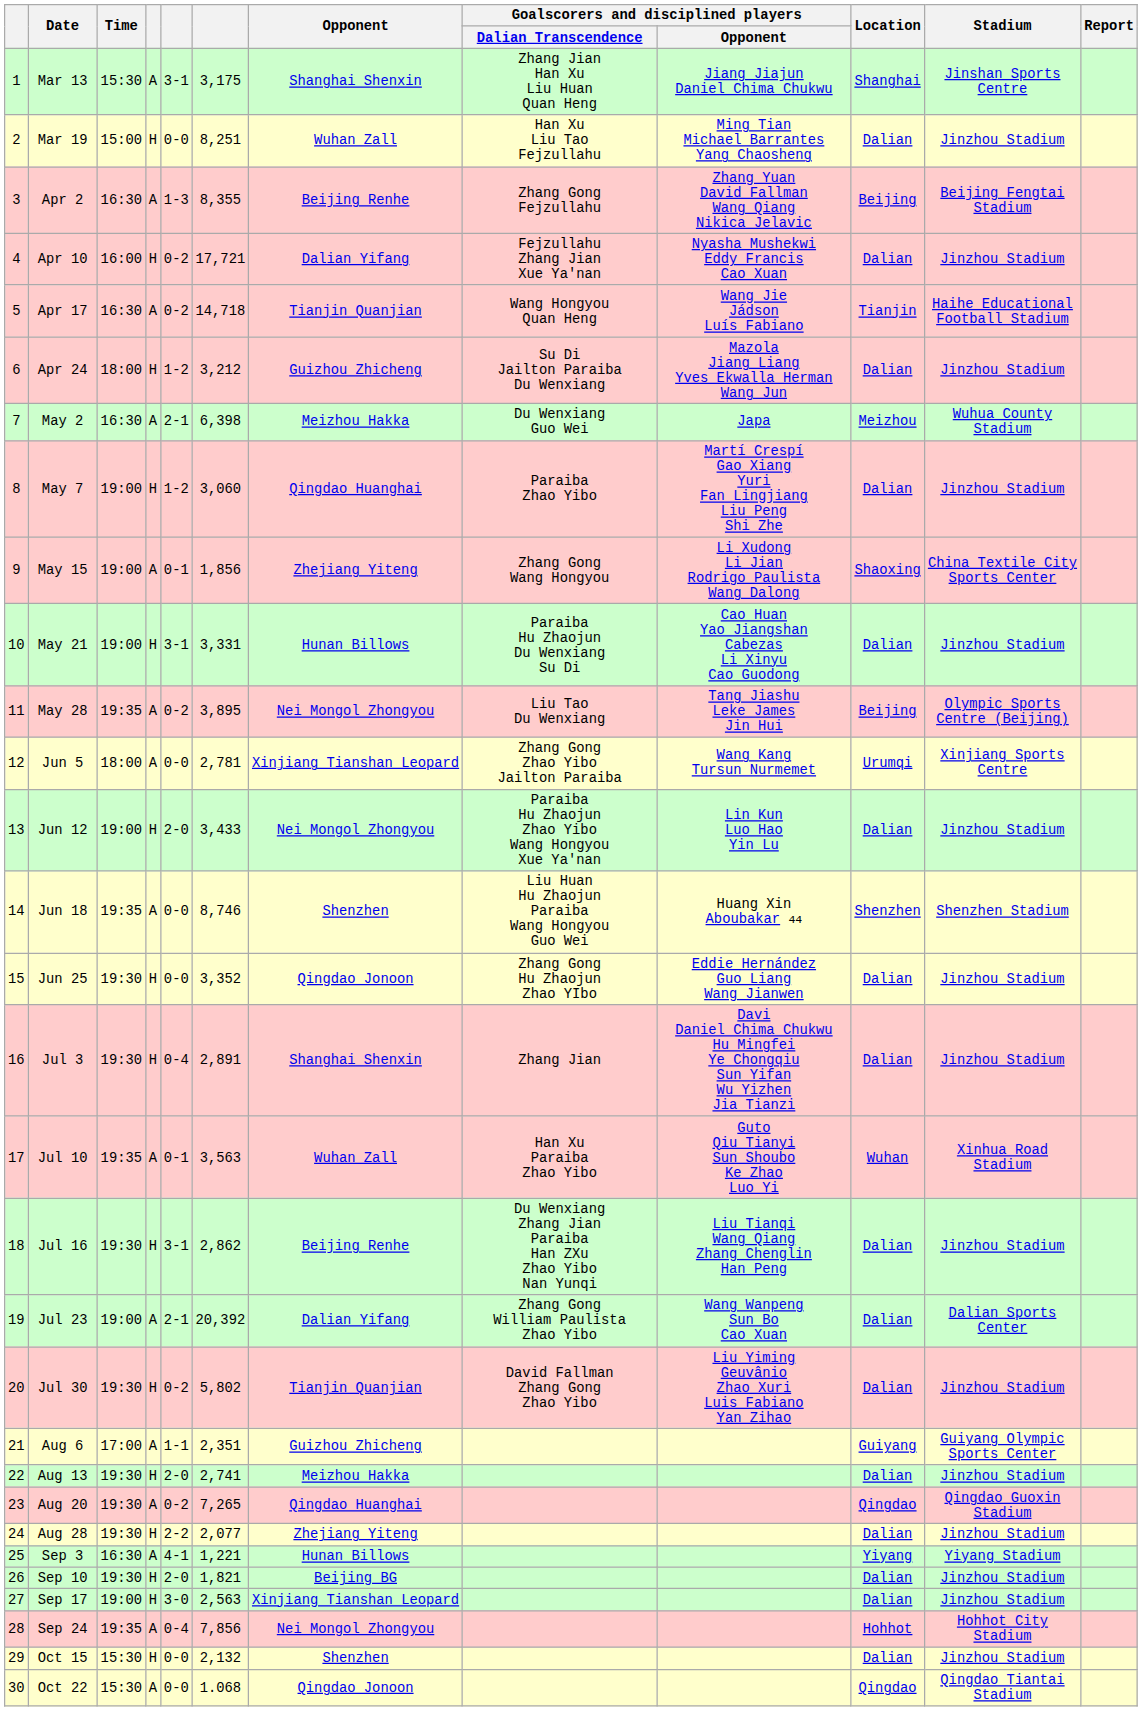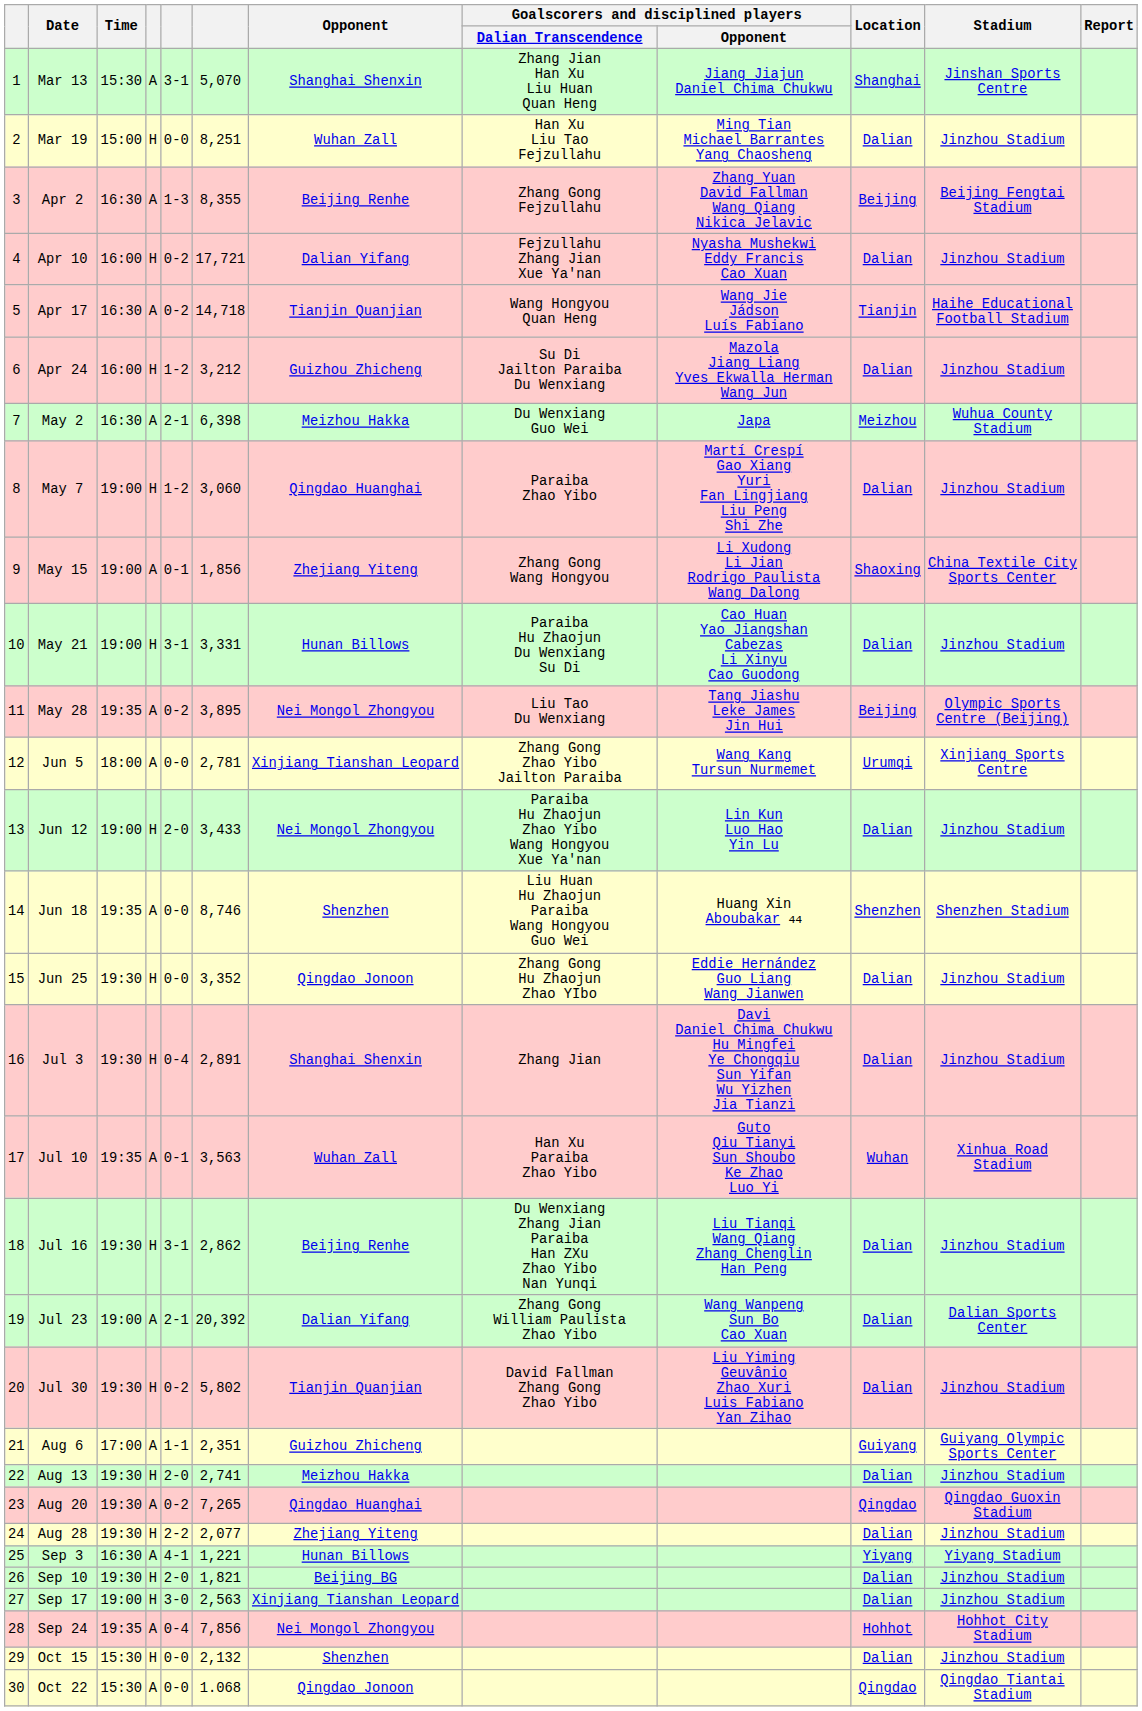 <table class="wikitable" style="text-align: center;font-size:85%">
 <tr>
 <th rowspan="2"></th>
 <th rowspan="2" style="width:50px">Date</th>
 <th rowspan="2">Time</th>
 <th rowspan="2"></th>
 <th rowspan="2"></th>
 <th rowspan="2"></th>
 <th rowspan="2">Opponent</th>
 <th colspan="2">Goalscorers and  disciplined players</th>
 <th rowspan="2">Location</th>
 <th rowspan="2" style="width:120px">Stadium</th>
 <th rowspan="2">Report</th>
 </tr>
 <tr>
 <th style="width:150px"><a href='#'>Dalian Transcendence</a></th>
 <th style="width:150px">Opponent</th>
 </tr>
 <tr style="background:#cfc">
 <td>1</td>
 <td>Mar 13</td>
 <td>15:30</td>
 <td>A</td>
 <td>3-1</td>
-<td>3,175</td>
+<td>5,070</td>
 <td><a href='#'>Shanghai Shenxin</a></td>
 <td>Zhang Jian <br>Han Xu <br>Liu Huan <br>Quan Heng </td>
 <td><a href='#'>Jiang Jiajun</a> <br><a href='#'>Daniel Chima Chukwu</a> </td>
 <td><a href='#'>Shanghai</a></td>
 <td><a href='#'>Jinshan Sports Centre</a></td>
 <td></td>
 </tr>
 <tr style="background:#ffc">
 <td>2</td>
 <td>Mar 19</td>
 <td>15:00</td>
 <td>H</td>
 <td>0-0</td>
 <td>8,251</td>
 <td><a href='#'>Wuhan Zall</a></td>
 <td>Han Xu <br>Liu Tao <br>Fejzullahu </td>
 <td><a href='#'>Ming Tian</a> <br><a href='#'>Michael Barrantes</a> <br><a href='#'>Yang Chaosheng</a> </td>
 <td><a href='#'>Dalian</a></td>
 <td><a href='#'>Jinzhou Stadium</a></td>
 <td></td>
 </tr>
 <tr style="background:#fcc">
 <td>3</td>
 <td>Apr 2</td>
 <td>16:30</td>
 <td>A</td>
 <td>1-3</td>
 <td>8,355</td>
 <td><a href='#'>Beijing Renhe</a></td>
 <td>Zhang Gong <br>Fejzullahu </td>
 <td><a href='#'>Zhang Yuan</a> <br><a href='#'>David Fallman</a> <br><a href='#'>Wang Qiang</a> <br><a href='#'>Nikica Jelavic</a> </td>
 <td><a href='#'>Beijing</a></td>
 <td><a href='#'>Beijing Fengtai Stadium</a></td>
 <td></td>
 </tr>
 <tr style="background:#fcc">
 <td>4</td>
 <td>Apr 10</td>
 <td>16:00</td>
 <td>H</td>
 <td>0-2</td>
 <td>17,721</td>
 <td><a href='#'>Dalian Yifang</a></td>
 <td>Fejzullahu <br>Zhang Jian <br>Xue Ya'nan </td>
 <td><a href='#'>Nyasha Mushekwi</a> <br><a href='#'>Eddy Francis</a> <br><a href='#'>Cao Xuan</a> </td>
 <td><a href='#'>Dalian</a></td>
 <td><a href='#'>Jinzhou Stadium</a></td>
 <td></td>
 </tr>
 <tr style="background:#fcc">
 <td>5</td>
 <td>Apr 17</td>
 <td>16:30</td>
 <td>A</td>
 <td>0-2</td>
 <td>14,718</td>
 <td><a href='#'>Tianjin Quanjian</a></td>
 <td>Wang Hongyou <br>Quan Heng </td>
 <td><a href='#'>Wang Jie</a> <br><a href='#'>Jádson</a> <br><a href='#'>Luís Fabiano</a> </td>
 <td><a href='#'>Tianjin</a></td>
 <td><a href='#'>Haihe Educational Football Stadium</a></td>
 <td></td>
 </tr>
 <tr style="background:#fcc">
 <td>6</td>
 <td>Apr 24</td>
-<td>18:00</td>
+<td>16:00</td>
 <td>H</td>
 <td>1-2</td>
 <td>3,212</td>
 <td><a href='#'>Guizhou Zhicheng</a></td>
 <td>Su Di <br>Jailton Paraiba  <br>Du Wenxiang </td>
 <td><a href='#'>Mazola</a> <br><a href='#'>Jiang Liang</a> <br><a href='#'>Yves Ekwalla Herman</a>  <br><a href='#'>Wang Jun</a> </td>
 <td><a href='#'>Dalian</a></td>
 <td><a href='#'>Jinzhou Stadium</a></td>
 <td></td>
 </tr>
 <tr style="background:#cfc">
 <td>7</td>
 <td>May 2</td>
 <td>16:30</td>
 <td>A</td>
 <td>2-1</td>
 <td>6,398</td>
 <td><a href='#'>Meizhou Hakka</a></td>
 <td>Du Wenxiang <br>Guo Wei </td>
 <td><a href='#'>Japa</a> </td>
 <td><a href='#'>Meizhou</a></td>
 <td><a href='#'>Wuhua County Stadium</a></td>
 <td></td>
 </tr>
 <tr style="background:#fcc">
 <td>8</td>
 <td>May 7</td>
 <td>19:00</td>
 <td>H</td>
 <td>1-2</td>
 <td>3,060</td>
 <td><a href='#'>Qingdao Huanghai</a></td>
 <td>Paraiba <br>Zhao Yibo </td>
 <td><a href='#'>Martí Crespí</a> <br><a href='#'>Gao Xiang</a> <br><a href='#'>Yuri</a> <br><a href='#'>Fan Lingjiang</a> <br><a href='#'>Liu Peng</a> <br><a href='#'>Shi Zhe</a> </td>
 <td><a href='#'>Dalian</a></td>
 <td><a href='#'>Jinzhou Stadium</a></td>
 <td></td>
 </tr>
 <tr style="background:#fcc">
 <td>9</td>
 <td>May 15</td>
 <td>19:00</td>
 <td>A</td>
 <td>0-1</td>
 <td>1,856</td>
 <td><a href='#'>Zhejiang Yiteng</a></td>
 <td>Zhang Gong <br>Wang Hongyou </td>
 <td><a href='#'>Li Xudong</a> <br><a href='#'>Li Jian</a> <br><a href='#'>Rodrigo Paulista</a> <br><a href='#'>Wang Dalong</a> </td>
 <td><a href='#'>Shaoxing</a></td>
 <td><a href='#'>China Textile City Sports Center</a></td>
 <td></td>
 </tr>
 <tr style="background:#cfc">
 <td>10</td>
 <td>May 21</td>
 <td>19:00</td>
 <td>H</td>
 <td>3-1</td>
 <td>3,331</td>
 <td><a href='#'>Hunan Billows</a></td>
 <td>Paraiba <br>Hu Zhaojun <br>Du Wenxiang <br>Su Di </td>
 <td><a href='#'>Cao Huan</a> <br><a href='#'>Yao Jiangshan</a> <br><a href='#'>Cabezas</a> <br><a href='#'>Li Xinyu</a> <br><a href='#'>Cao Guodong</a> </td>
 <td><a href='#'>Dalian</a></td>
 <td><a href='#'>Jinzhou Stadium</a></td>
 <td></td>
 </tr>
 <tr style="background:#fcc">
 <td>11</td>
 <td>May 28</td>
 <td>19:35</td>
 <td>A</td>
 <td>0-2</td>
 <td>3,895</td>
 <td><a href='#'>Nei Mongol Zhongyou</a></td>
 <td>Liu Tao <br>Du Wenxiang </td>
 <td><a href='#'>Tang Jiashu</a> <br><a href='#'>Leke James</a> <br><a href='#'>Jin Hui</a> </td>
 <td><a href='#'>Beijing</a></td>
 <td><a href='#'>Olympic Sports Centre (Beijing)</a></td>
 <td></td>
 </tr>
 <tr style="background:#ffc">
 <td>12</td>
 <td>Jun 5</td>
 <td>18:00</td>
 <td>A</td>
 <td>0-0</td>
 <td>2,781</td>
 <td><a href='#'>Xinjiang Tianshan Leopard</a></td>
 <td>Zhang Gong <br>Zhao Yibo <br>Jailton Paraiba </td>
 <td><a href='#'>Wang Kang</a> <br><a href='#'>Tursun Nurmemet</a> </td>
 <td><a href='#'>Urumqi</a></td>
 <td><a href='#'>Xinjiang Sports Centre</a></td>
 <td></td>
 </tr>
 <tr style="background:#cfc">
 <td>13</td>
 <td>Jun 12</td>
 <td>19:00</td>
 <td>H</td>
 <td>2-0</td>
 <td>3,433</td>
 <td><a href='#'>Nei Mongol Zhongyou</a></td>
 <td>Paraiba  <br>Hu Zhaojun <br>Zhao Yibo <br>Wang Hongyou <br>Xue Ya'nan </td>
 <td><a href='#'>Lin Kun</a> <br><a href='#'>Luo Hao</a> <br><a href='#'>Yin Lu</a> </td>
 <td><a href='#'>Dalian</a></td>
 <td><a href='#'>Jinzhou Stadium</a></td>
 <td></td>
 </tr>
 <tr style="background:#ffc">
 <td>14</td>
 <td>Jun 18</td>
 <td>19:35</td>
 <td>A</td>
 <td>0-0</td>
 <td>8,746</td>
 <td><a href='#'>Shenzhen</a></td>
 <td>Liu Huan <br>Hu Zhaojun <br>Paraiba <br>Wang Hongyou <br>Guo Wei </td>
 <td>Huang Xin <br><a href='#'>Aboubakar</a>  <small>44</small></td>
 <td><a href='#'>Shenzhen</a></td>
 <td><a href='#'>Shenzhen Stadium</a></td>
 <td></td>
 </tr>
 <tr style="background:#ffc">
 <td>15</td>
 <td>Jun 25</td>
 <td>19:30</td>
 <td>H</td>
 <td>0-0</td>
 <td>3,352</td>
 <td><a href='#'>Qingdao Jonoon</a></td>
 <td>Zhang Gong <br>Hu Zhaojun <br>Zhao YIbo </td>
 <td><a href='#'>Eddie Hernández</a> <br><a href='#'>Guo Liang</a> <br><a href='#'>Wang Jianwen</a> </td>
 <td><a href='#'>Dalian</a></td>
 <td><a href='#'>Jinzhou Stadium</a></td>
 <td></td>
 </tr>
 <tr style="background:#fcc">
 <td>16</td>
 <td>Jul 3</td>
 <td>19:30</td>
 <td>H</td>
 <td>0-4</td>
 <td>2,891</td>
 <td><a href='#'>Shanghai Shenxin</a></td>
 <td>Zhang Jian </td>
 <td><a href='#'>Davi</a> <br><a href='#'>Daniel Chima Chukwu</a>  <br><a href='#'>Hu Mingfei</a> <br><a href='#'>Ye Chongqiu</a> <br><a href='#'>Sun Yifan</a> <br><a href='#'>Wu Yizhen</a> <br><a href='#'>Jia Tianzi</a> </td>
 <td><a href='#'>Dalian</a></td>
 <td><a href='#'>Jinzhou Stadium</a></td>
 <td></td>
 </tr>
 <tr style="background:#fcc">
 <td>17</td>
 <td>Jul 10</td>
 <td>19:35</td>
 <td>A</td>
 <td>0-1</td>
 <td>3,563</td>
 <td><a href='#'>Wuhan Zall</a></td>
 <td>Han Xu <br>Paraiba <br>Zhao Yibo </td>
 <td><a href='#'>Guto</a> <br><a href='#'>Qiu Tianyi</a> <br><a href='#'>Sun Shoubo</a> <br><a href='#'>Ke Zhao</a> <br><a href='#'>Luo Yi</a> <br></td>
 <td><a href='#'>Wuhan</a></td>
 <td><a href='#'>Xinhua Road Stadium</a></td>
 <td></td>
 </tr>
 <tr style="background:#cfc">
 <td>18</td>
 <td>Jul 16</td>
 <td>19:30</td>
 <td>H</td>
 <td>3-1</td>
 <td>2,862</td>
 <td><a href='#'>Beijing Renhe</a></td>
 <td>Du Wenxiang <br>Zhang Jian <br>Paraiba <br>Han ZXu <br>Zhao Yibo <br>Nan Yunqi </td>
 <td><a href='#'>Liu Tianqi</a> <br><a href='#'>Wang Qiang</a> <br><a href='#'>Zhang Chenglin</a> <br><a href='#'>Han Peng</a> </td>
 <td><a href='#'>Dalian</a></td>
 <td><a href='#'>Jinzhou Stadium</a></td>
 <td></td>
 </tr>
 <tr style="background:#cfc">
 <td>19</td>
 <td>Jul 23</td>
 <td>19:00</td>
 <td>A</td>
 <td>2-1</td>
 <td>20,392</td>
 <td><a href='#'>Dalian Yifang</a></td>
 <td>Zhang Gong <br>William Paulista <br>Zhao Yibo </td>
 <td><a href='#'>Wang Wanpeng</a> <br><a href='#'>Sun Bo</a> <br><a href='#'>Cao Xuan</a> </td>
 <td><a href='#'>Dalian</a></td>
 <td><a href='#'>Dalian Sports Center</a></td>
 <td></td>
 </tr>
 <tr style="background:#fcc">
 <td>20</td>
 <td>Jul 30</td>
 <td>19:30</td>
 <td>H</td>
 <td>0-2</td>
 <td>5,802</td>
 <td><a href='#'>Tianjin Quanjian</a></td>
 <td>David Fallman <br>Zhang Gong <br>Zhao Yibo </td>
 <td><a href='#'>Liu Yiming</a> <br><a href='#'>Geuvânio</a> <br><a href='#'>Zhao Xuri</a> <br><a href='#'>Luis Fabiano</a> <br><a href='#'>Yan Zihao</a> </td>
 <td><a href='#'>Dalian</a></td>
 <td><a href='#'>Jinzhou Stadium</a></td>
 <td></td>
 </tr>
 <tr style="background:#ffc">
 <td>21</td>
 <td>Aug 6</td>
 <td>17:00</td>
 <td>A</td>
 <td>1-1</td>
 <td>2,351</td>
 <td><a href='#'>Guizhou Zhicheng</a></td>
 <td></td>
 <td></td>
 <td><a href='#'>Guiyang</a></td>
 <td><a href='#'>Guiyang Olympic Sports Center</a></td>
 <td></td>
 </tr>
 <tr style="background:#cfc">
 <td>22</td>
 <td>Aug 13</td>
 <td>19:30</td>
 <td>H</td>
 <td>2-0</td>
 <td>2,741</td>
 <td><a href='#'>Meizhou Hakka</a></td>
 <td></td>
 <td></td>
 <td><a href='#'>Dalian</a></td>
 <td><a href='#'>Jinzhou Stadium</a></td>
 <td></td>
 </tr>
 <tr style="background:#fcc">
 <td>23</td>
 <td>Aug 20</td>
 <td>19:30</td>
 <td>A</td>
 <td>0-2</td>
 <td>7,265</td>
 <td><a href='#'>Qingdao Huanghai</a></td>
 <td></td>
 <td></td>
 <td><a href='#'>Qingdao</a></td>
 <td><a href='#'>Qingdao Guoxin Stadium</a></td>
 <td></td>
 </tr>
 <tr style="background:#ffc">
 <td>24</td>
 <td>Aug 28</td>
 <td>19:30</td>
 <td>H</td>
 <td>2-2</td>
 <td>2,077</td>
 <td><a href='#'>Zhejiang Yiteng</a></td>
 <td></td>
 <td></td>
 <td><a href='#'>Dalian</a></td>
 <td><a href='#'>Jinzhou Stadium</a></td>
 <td></td>
 </tr>
 <tr style="background:#cfc">
 <td>25</td>
 <td>Sep 3</td>
 <td>16:30</td>
 <td>A</td>
 <td>4-1</td>
 <td>1,221</td>
 <td><a href='#'>Hunan Billows</a></td>
 <td></td>
 <td></td>
 <td><a href='#'>Yiyang</a></td>
 <td><a href='#'>Yiyang Stadium</a></td>
 <td></td>
 </tr>
 <tr style="background:#cfc">
 <td>26</td>
 <td>Sep 10</td>
 <td>19:30</td>
 <td>H</td>
 <td>2-0</td>
 <td>1,821</td>
 <td><a href='#'>Beijing BG</a></td>
 <td></td>
 <td></td>
 <td><a href='#'>Dalian</a></td>
 <td><a href='#'>Jinzhou Stadium</a></td>
 <td></td>
 </tr>
 <tr style="background:#cfc">
 <td>27</td>
 <td>Sep 17</td>
 <td>19:00</td>
 <td>H</td>
 <td>3-0</td>
 <td>2,563</td>
 <td><a href='#'>Xinjiang Tianshan Leopard</a></td>
 <td></td>
 <td></td>
 <td><a href='#'>Dalian</a></td>
 <td><a href='#'>Jinzhou Stadium</a></td>
 <td></td>
 </tr>
 <tr style="background:#fcc">
 <td>28</td>
 <td>Sep 24</td>
 <td>19:35</td>
 <td>A</td>
 <td>0-4</td>
 <td>7,856</td>
 <td><a href='#'>Nei Mongol Zhongyou</a></td>
 <td></td>
 <td></td>
 <td><a href='#'>Hohhot</a></td>
 <td><a href='#'>Hohhot City Stadium</a></td>
 <td></td>
 </tr>
 <tr style="background:#ffc">
 <td>29</td>
 <td>Oct 15</td>
 <td>15:30</td>
 <td>H</td>
 <td>0-0</td>
 <td>2,132</td>
 <td><a href='#'>Shenzhen</a></td>
 <td></td>
 <td></td>
 <td><a href='#'>Dalian</a></td>
 <td><a href='#'>Jinzhou Stadium</a></td>
 <td></td>
 </tr>
 <tr style="background:#ffc">
 <td>30</td>
 <td>Oct 22</td>
 <td>15:30</td>
 <td>A</td>
 <td>0-0</td>
 <td>1.068</td>
 <td><a href='#'>Qingdao Jonoon</a></td>
 <td></td>
 <td></td>
 <td><a href='#'>Qingdao</a></td>
 <td><a href='#'>Qingdao Tiantai Stadium</a></td>
 <td></td>
 </tr>
 </table>
